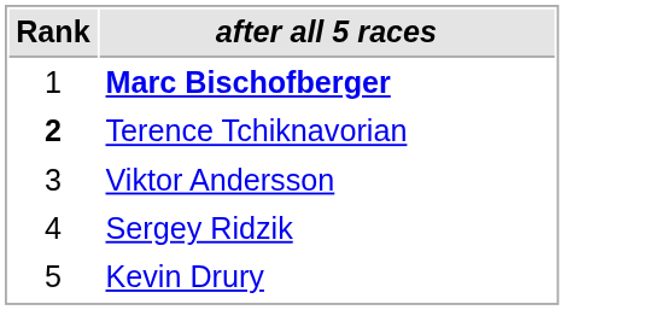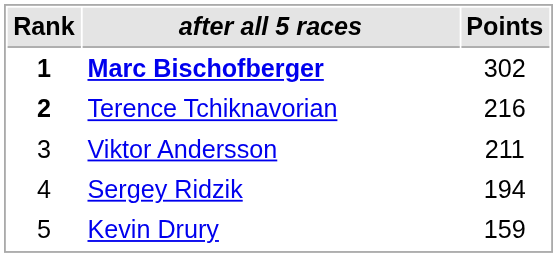 <table cellspacing="1" cellpadding="3" style="border:1px solid #aaa; font-size:86%;">
 <tr style="background:#e4e4e4;">
 <th style="border-bottom:1px solid #aaa; width:10px;">Rank</th>
 <th style="border-bottom:1px solid #aaa; width:200px;"><em>after all 5 races</em></th>
+<th style="border-bottom:1px solid #aaa; width:20px;">Points</th>
 </tr>
 <tr>
-<td align=center>1</td>
+<td align=center><strong>1</strong></td>
 <td><strong> <a href='#'>Marc Bischofberger</a></strong></td>
+<td align=center>302</td>
 </tr>
 <tr>
 <td align=center><strong>2</strong></td>
 <td> <a href='#'>Terence Tchiknavorian</a></td>
+<td align=center>216</td>
 </tr>
 <tr>
 <td align=center>3</td>
 <td> <a href='#'>Viktor Andersson</a></td>
+<td align=center>211</td>
 </tr>
 <tr>
 <td align=center>4</td>
 <td> <a href='#'>Sergey Ridzik</a></td>
+<td align=center>194</td>
 </tr>
 <tr>
 <td align=center>5</td>
 <td> <a href='#'>Kevin Drury</a></td>
+<td align=center>159</td>
 </tr>
 </table>
